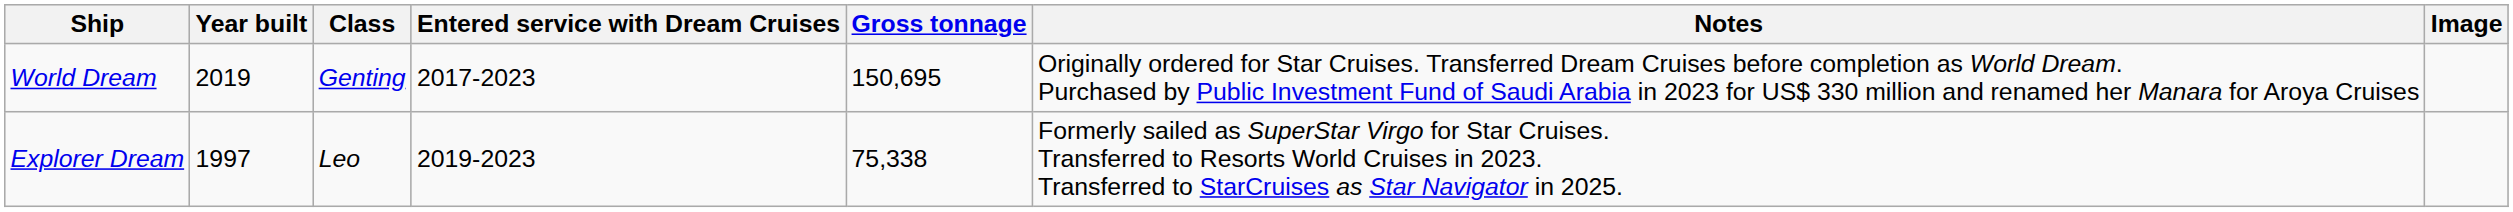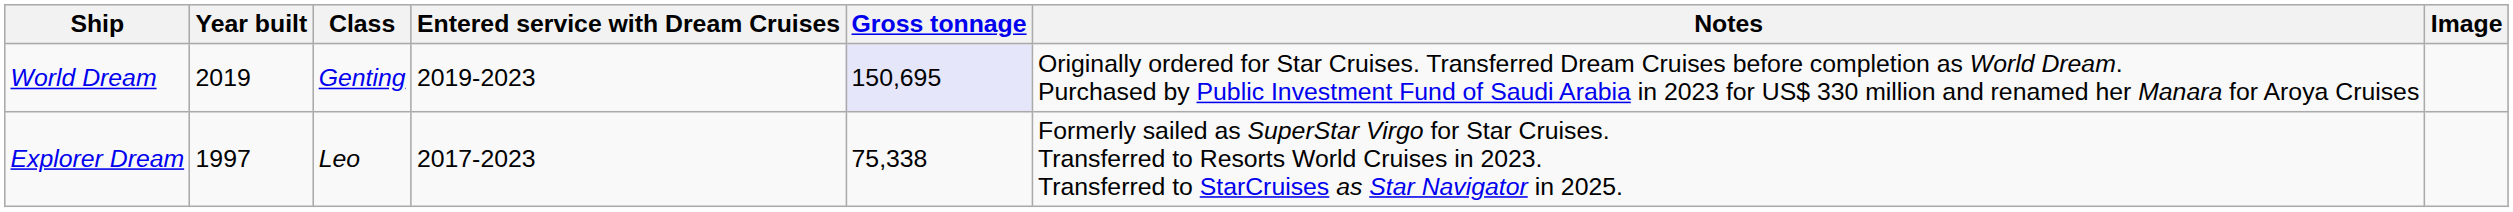 <table class="wikitable sortable">
 <tr>
 <th>Ship</th>
 <th>Year built</th>
 <th>Class</th>
 <th>Entered service with Dream Cruises</th>
 <th><a href='#'>Gross tonnage</a></th>
 <th>Notes</th>
 <th>Image</th>
 </tr>
 <tr>
 <td><em><a href='#'>World Dream</a></em></td>
 <td>2019</td>
 <td><a href='#'><em>Genting</em></a></td>
-<td>2017-2023</td>
-<td>150,695</td>
+<td>2019-2023</td>
+<td style="background: lavender;">150,695</td>
 <td>Originally ordered for Star Cruises. Transferred Dream Cruises before completion as <em>World Dream</em>.<br>Purchased by <a href='#'>Public Investment Fund of Saudi Arabia</a> in 2023 for US$ 330 million and renamed her <em>Manara</em> for Aroya Cruises</td>
 <td></td>
 </tr>
 <tr>
 <td><em><a href='#'>Explorer Dream</a></em></td>
 <td>1997</td>
 <td><em>Leo</em></td>
-<td>2019-2023</td>
+<td>2017-2023</td>
 <td>75,338</td>
 <td>Formerly sailed as <em>SuperStar Virgo</em> for Star Cruises. <br>Transferred to Resorts World Cruises in 2023.<br>Transferred to <a href='#'>StarCruises</a> <em>as <a href='#'>Star Navigator</a></em> in 2025.<em></em></td>
 <td></td>
 </tr>
 </table>
